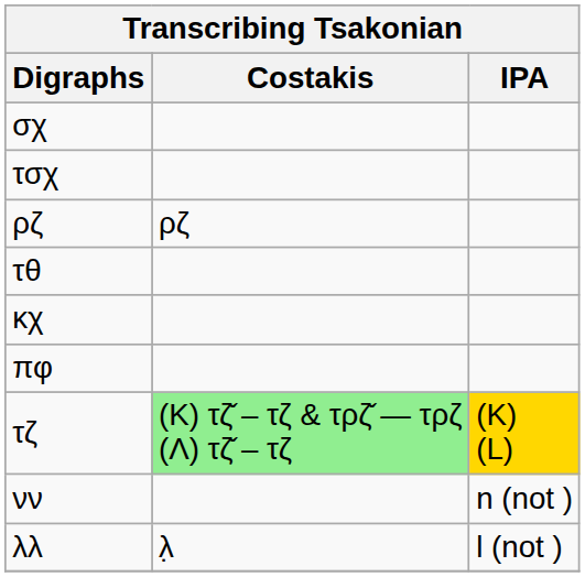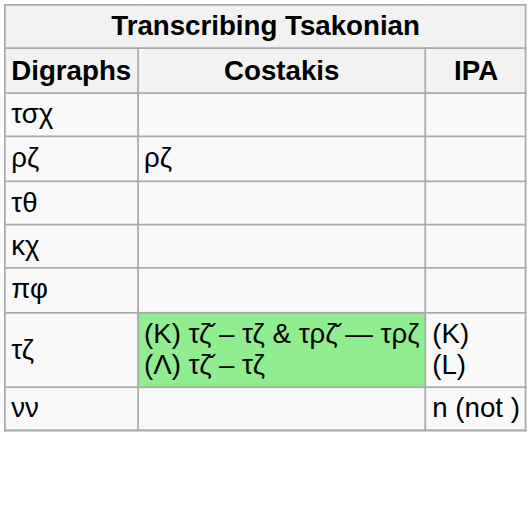 <table class="wikitable">
 <tr>
 <th colspan="3" s><strong>Transcribing Tsakonian</strong></th>
 </tr>
 <tr>
 <th>Digraphs</th>
 <th>Costakis</th>
 <th>IPA</th>
-</tr>
-<tr>
-<td>σχ</td>
-<td></td>
-<td></td>
 </tr>
 <tr>
 <td>τσχ</td>
 <td></td>
 <td></td>
 </tr>
 <tr>
 <td>ρζ</td>
 <td>ρζ</td>
 <td></td>
 </tr>
 <tr>
 <td>τθ</td>
 <td></td>
 <td></td>
 </tr>
 <tr>
 <td>κχ</td>
 <td></td>
 <td></td>
 </tr>
 <tr>
 <td>πφ</td>
 <td></td>
 <td></td>
 </tr>
 <tr>
 <td>τζ</td>
 <td style="background: lightgreen;">(Κ) τζ̌ – τζ & τρζ̌ — τρζ<br>(Λ) τζ̌ – τζ</td>
-<td style="background: gold;">(K) <br>(L)  </td>
+<td>(K) <br>(L)  </td>
 </tr>
 <tr>
 <td>νν</td>
 <td></td>
 <td>n (not )</td>
 </tr>
 <tr>
-<td>λλ</td>
-<td>λ̣</td>
-<td>l (not )</td>
-</tr>
-<tr>
 </tr>
 </table>
